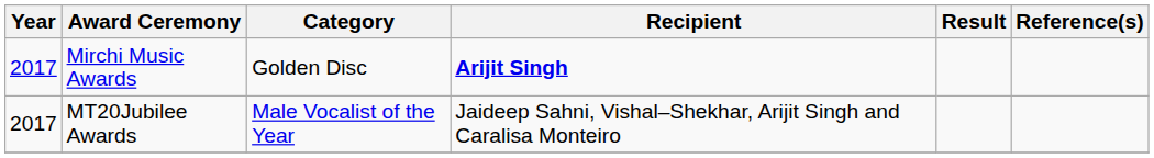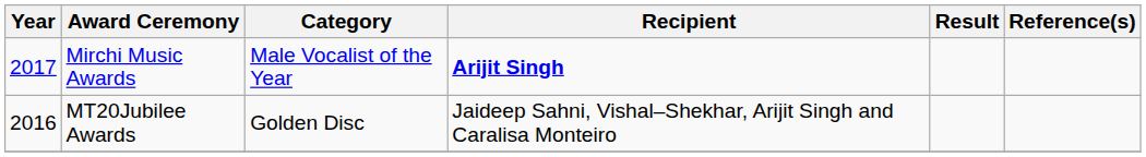 <table class="wikitable">
 <tr>
 <th>Year</th>
 <th>Award Ceremony</th>
 <th>Category</th>
 <th>Recipient</th>
 <th>Result</th>
 <th>Reference(s)</th>
 </tr>
 <tr>
 <td><a href='#'>2017</a></td>
 <td><a href='#'>Mirchi Music Awards</a></td>
-<td>Golden Disc</td>
+<td><a href='#'>Male Vocalist of the Year</a></td>
 <td><strong><a href='#'>Arijit Singh</a></strong></td>
 <td></td>
 <td></td>
 </tr>
 <tr>
-<td>2017</td>
+<td>2016</td>
 <td>MT20Jubilee Awards</td>
-<td><a href='#'>Male Vocalist of the Year</a></td>
+<td>Golden Disc</td>
 <td>Jaideep Sahni, Vishal–Shekhar, Arijit Singh and Caralisa Monteiro</td>
 <td></td>
 <td></td>
 </tr>
 <tr>
 </tr>
 </table>
